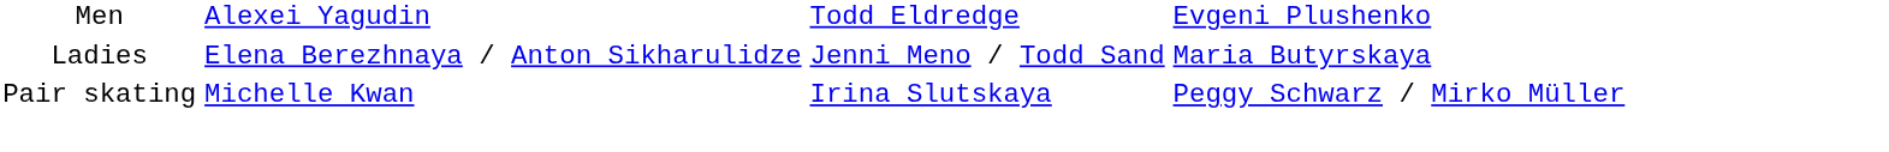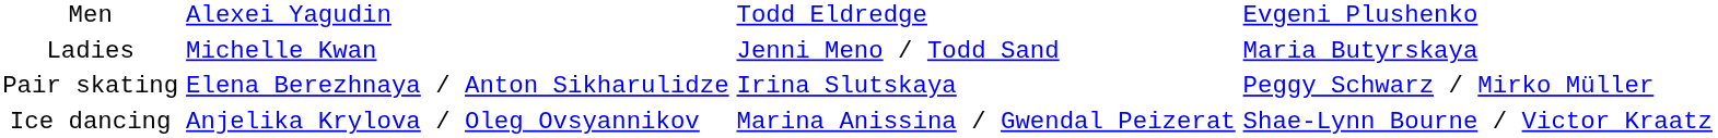 <table>
 <tr>
 <td align=center>Men</td>
 <td> <a href='#'>Alexei Yagudin</a></td>
 <td> <a href='#'>Todd Eldredge</a></td>
 <td> <a href='#'>Evgeni Plushenko</a></td>
 </tr>
 <tr>
 <td align=center>Ladies</td>
-<td> <a href='#'>Elena Berezhnaya</a> / <a href='#'>Anton Sikharulidze</a></td>
+<td> <a href='#'>Michelle Kwan</a></td>
 <td> <a href='#'>Jenni Meno</a> / <a href='#'>Todd Sand</a></td>
 <td> <a href='#'>Maria Butyrskaya</a></td>
 </tr>
 <tr>
 <td align=center>Pair skating</td>
-<td> <a href='#'>Michelle Kwan</a></td>
+<td> <a href='#'>Elena Berezhnaya</a> / <a href='#'>Anton Sikharulidze</a></td>
 <td> <a href='#'>Irina Slutskaya</a></td>
 <td> <a href='#'>Peggy Schwarz</a> / <a href='#'>Mirko Müller</a></td>
 </tr>
+<tr>
+<td align=center>Ice dancing</td>
+<td> <a href='#'>Anjelika Krylova</a> / <a href='#'>Oleg Ovsyannikov</a></td>
+<td> <a href='#'>Marina Anissina</a> / <a href='#'>Gwendal Peizerat</a></td>
+<td> <a href='#'>Shae-Lynn Bourne</a> / <a href='#'>Victor Kraatz</a></td>
+</tr>
 </table>
